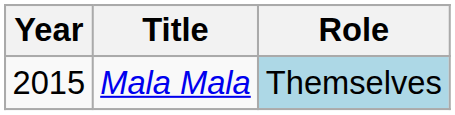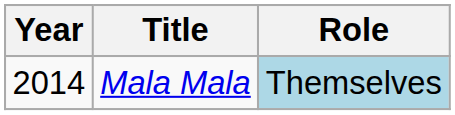 <table class="wikitable plainrowheaders sortable">
 <tr>
 <th scope="col">Year</th>
 <th scope="col">Title</th>
 <th scope="col">Role</th>
 </tr>
 <tr>
-<td>2015</td>
+<td>2014</td>
 <td><a href='#'><em>Mala Mala</em></a></td>
 <td style="background: lightblue;">Themselves</td>
 </tr>
 </table>
